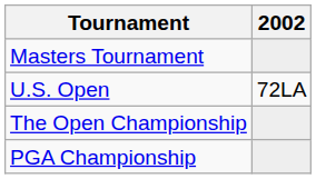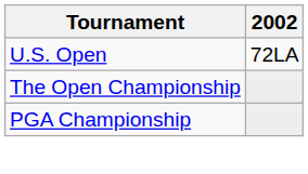 <table class="wikitable" style="font-size:95%;">
 <tr>
 <th>Tournament</th>
 <th>2002</th>
-</tr>
-<tr>
-<td><a href='#'>Masters Tournament</a></td>
-<td style="background:#eeeeee;"></td>
 </tr>
 <tr>
 <td><a href='#'>U.S. Open</a></td>
 <td style="text-align:center;">72<span>LA</span></td>
 </tr>
 <tr>
 <td><a href='#'>The Open Championship</a></td>
 <td style="background:#eeeeee;"></td>
 </tr>
 <tr>
 <td><a href='#'>PGA Championship</a></td>
 <td style="background:#eeeeee;"></td>
 </tr>
 </table>
